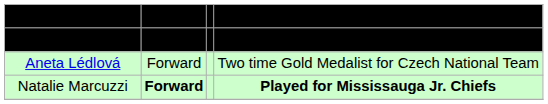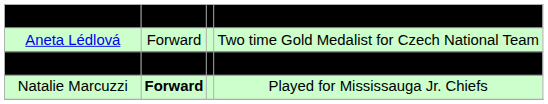 <table class="wikitable">
 <tr align="center" bgcolor=" ">
 <td>Jaycee Gephard</td>
 <td>Forward</td>
 <td></td>
 <td>Was Assistant Captain for Team Canada U18</td>
+</tr>
+<tr align="center" bgcolor="#ccffcc ">
+<td><a href='#'>Aneta Lédlová</a></td>
+<td>Forward</td>
+<td></td>
+<td>Two time Gold Medalist for Czech National Team</td>
 </tr>
 <tr align="center" bgcolor=" ">
 <td>Emma Low-A-Chee</td>
 <td>Forward</td>
 <td></td>
 <td>Won PWHL Championship with Toronto Jr. Aeros</td>
 </tr>
 <tr align="center" bgcolor="#ccffcc ">
-<td><a href='#'>Aneta Lédlová</a></td>
-<td>Forward</td>
-<td></td>
-<td>Two time Gold Medalist for Czech National Team</td>
-</tr>
-<tr align="center" bgcolor="#ccffcc ">
 <td>Natalie Marcuzzi</td>
 <td><strong>Forward</strong></td>
 <td></td>
-<td><strong>Played for Mississauga Jr. Chiefs</strong></td>
+<td>Played for Mississauga Jr. Chiefs</td>
 </tr>
 <tr>
 </tr>
 </table>
